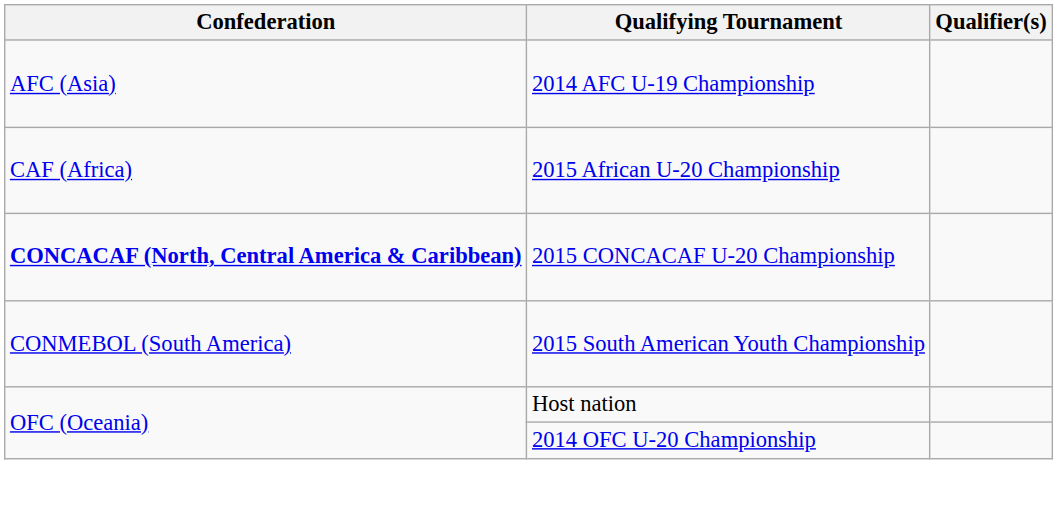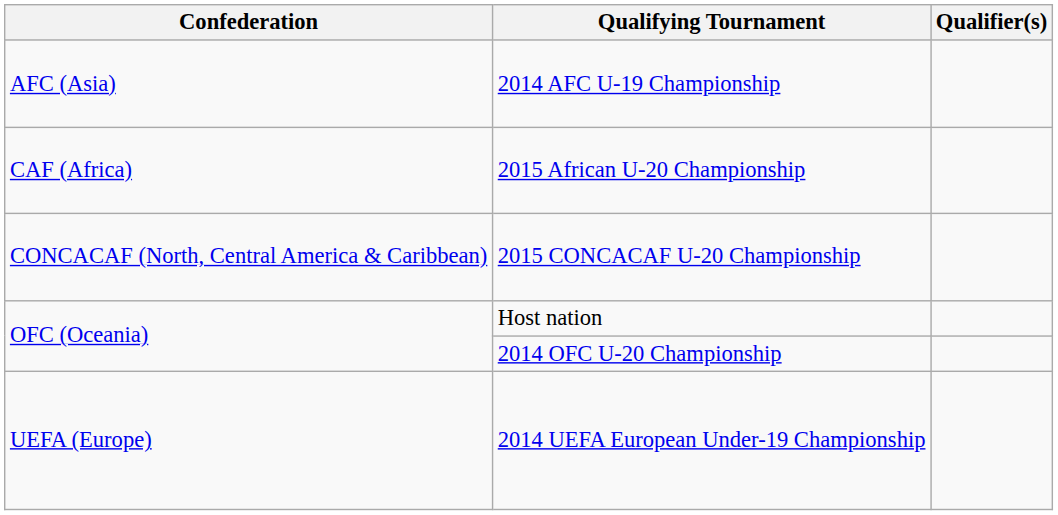 <table class=wikitable>
 <tr>
 <th>Confederation</th>
 <th>Qualifying Tournament</th>
 <th>Qualifier(s)</th>
 </tr>
 <tr>
 <td><a href='#'>AFC (Asia)</a></td>
 <td><a href='#'>2014 AFC U-19 Championship</a></td>
 <td><br><br><br></td>
 </tr>
 <tr>
 <td><a href='#'>CAF (Africa)</a></td>
 <td><a href='#'>2015 African U-20 Championship</a></td>
 <td><br><br><br></td>
 </tr>
 <tr>
-<td><strong><a href='#'>CONCACAF (North, Central America & Caribbean)</a></strong></td>
+<td><a href='#'>CONCACAF (North, Central America & Caribbean)</a></td>
 <td><a href='#'>2015 CONCACAF U-20 Championship</a></td>
-<td><br><br><br></td>
-</tr>
-<tr>
-<td><a href='#'>CONMEBOL (South America)</a></td>
-<td><a href='#'>2015 South American Youth Championship</a></td>
 <td><br><br><br></td>
 </tr>
 <tr>
 <td rowspan=2><a href='#'>OFC (Oceania)</a></td>
 <td>Host nation</td>
 <td></td>
 </tr>
 <tr>
 <td><a href='#'>2014 OFC U-20 Championship</a></td>
 <td></td>
 </tr>
+<tr>
+<td><a href='#'>UEFA (Europe)</a></td>
+<td><a href='#'>2014 UEFA European Under-19 Championship</a></td>
+<td><br><br><br><br><br></td>
+</tr>
 </table>
